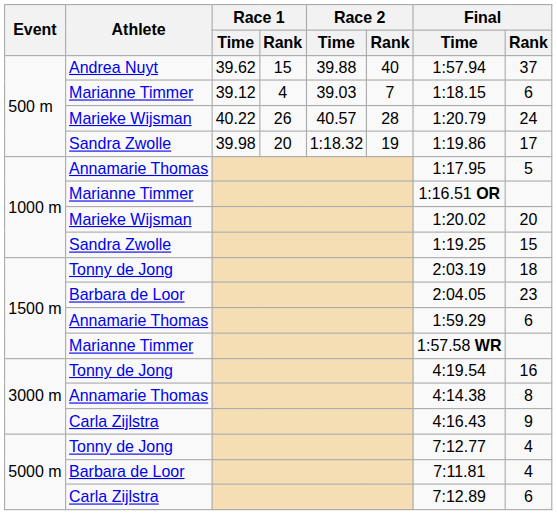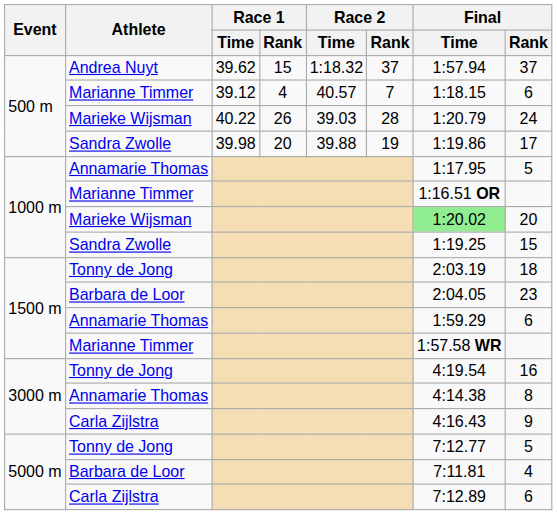 <table class="wikitable" border="1" style="font-size:90%">
 <tr>
 <th rowspan=2>Event</th>
 <th rowspan=2>Athlete</th>
 <th colspan=2>Race 1</th>
 <th colspan=2>Race 2</th>
 <th colspan=2>Final</th>
 </tr>
 <tr>
 <th>Time</th>
 <th>Rank</th>
 <th>Time</th>
 <th>Rank</th>
 <th>Time</th>
 <th>Rank</th>
 </tr>
 <tr>
 <td rowspan=4>500 m</td>
 <td><a href='#'>Andrea Nuyt</a></td>
 <td align=center>39.62</td>
 <td align=center>15</td>
-<td align=center>39.88</td>
-<td align=center>40</td>
+<td align=center>1:18.32</td>
+<td align=center>37</td>
 <td align=center>1:57.94</td>
 <td align=center>37</td>
 </tr>
 <tr>
 <td><a href='#'>Marianne Timmer</a></td>
 <td align=center>39.12</td>
 <td align=center>4</td>
-<td align=center>39.03</td>
+<td align=center>40.57</td>
 <td align=center>7</td>
 <td align=center>1:18.15</td>
 <td align=center>6</td>
 </tr>
 <tr>
 <td><a href='#'>Marieke Wijsman</a></td>
 <td align=center>40.22</td>
 <td align=center>26</td>
-<td align=center>40.57</td>
+<td align=center>39.03</td>
 <td align=center>28</td>
 <td align=center>1:20.79</td>
 <td align=center>24</td>
 </tr>
 <tr>
 <td><a href='#'>Sandra Zwolle</a></td>
 <td align=center>39.98</td>
 <td align=center>20</td>
-<td align=center>1:18.32</td>
+<td align=center>39.88</td>
 <td align=center>19</td>
 <td align=center>1:19.86</td>
 <td align=center>17</td>
 </tr>
 <tr>
 <td rowspan=4>1000 m</td>
 <td><a href='#'>Annamarie Thomas</a></td>
 <td colspan=4 bgcolor=wheat></td>
 <td align=center>1:17.95</td>
 <td align=center>5</td>
 </tr>
 <tr>
 <td><a href='#'>Marianne Timmer</a></td>
 <td colspan=4 bgcolor=wheat></td>
 <td align=center>1:16.51 <strong>OR</strong></td>
 <td align=center></td>
 </tr>
 <tr>
 <td><a href='#'>Marieke Wijsman</a></td>
 <td colspan=4 bgcolor=wheat></td>
-<td align=center>1:20.02</td>
+<td align=center style="background: lightgreen;">1:20.02</td>
 <td align=center>20</td>
 </tr>
 <tr>
 <td><a href='#'>Sandra Zwolle</a></td>
 <td colspan=4 bgcolor=wheat></td>
 <td align=center>1:19.25</td>
 <td align=center>15</td>
 </tr>
 <tr>
 <td rowspan=4>1500 m</td>
 <td><a href='#'>Tonny de Jong</a></td>
 <td colspan=4 bgcolor=wheat></td>
 <td align=center>2:03.19</td>
 <td align=center>18</td>
 </tr>
 <tr>
 <td><a href='#'>Barbara de Loor</a></td>
 <td colspan=4 bgcolor=wheat></td>
 <td align=center>2:04.05</td>
 <td align=center>23</td>
 </tr>
 <tr>
 <td><a href='#'>Annamarie Thomas</a></td>
 <td colspan=4 bgcolor=wheat></td>
 <td align=center>1:59.29</td>
 <td align=center>6</td>
 </tr>
 <tr>
 <td><a href='#'>Marianne Timmer</a></td>
 <td colspan=4 bgcolor=wheat></td>
 <td align=center>1:57.58 <strong>WR</strong></td>
 <td align=center></td>
 </tr>
 <tr>
 <td rowspan=3>3000 m</td>
 <td><a href='#'>Tonny de Jong</a></td>
 <td colspan=4 bgcolor=wheat></td>
 <td align=center>4:19.54</td>
 <td align=center>16</td>
 </tr>
 <tr>
 <td><a href='#'>Annamarie Thomas</a></td>
 <td colspan=4 bgcolor=wheat></td>
 <td align=center>4:14.38</td>
 <td align=center>8</td>
 </tr>
 <tr>
 <td><a href='#'>Carla Zijlstra</a></td>
 <td colspan=4 bgcolor=wheat></td>
 <td align=center>4:16.43</td>
 <td align=center>9</td>
 </tr>
 <tr>
 <td rowspan=3>5000 m</td>
 <td><a href='#'>Tonny de Jong</a></td>
 <td colspan=4 bgcolor=wheat></td>
 <td align=center>7:12.77</td>
-<td align=center>4</td>
+<td align=center>5</td>
 </tr>
 <tr>
 <td><a href='#'>Barbara de Loor</a></td>
 <td colspan=4 bgcolor=wheat></td>
 <td align=center>7:11.81</td>
 <td align=center>4</td>
 </tr>
 <tr>
 <td><a href='#'>Carla Zijlstra</a></td>
 <td colspan=4 bgcolor=wheat></td>
 <td align=center>7:12.89</td>
 <td align=center>6</td>
 </tr>
 </table>
